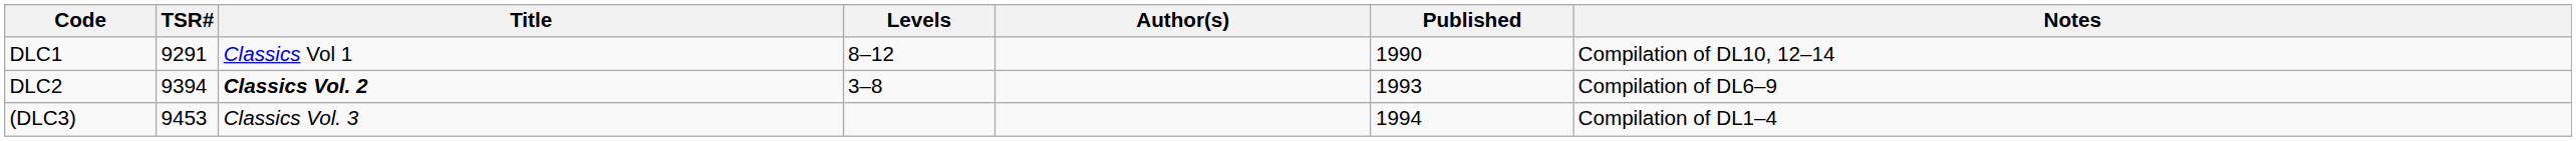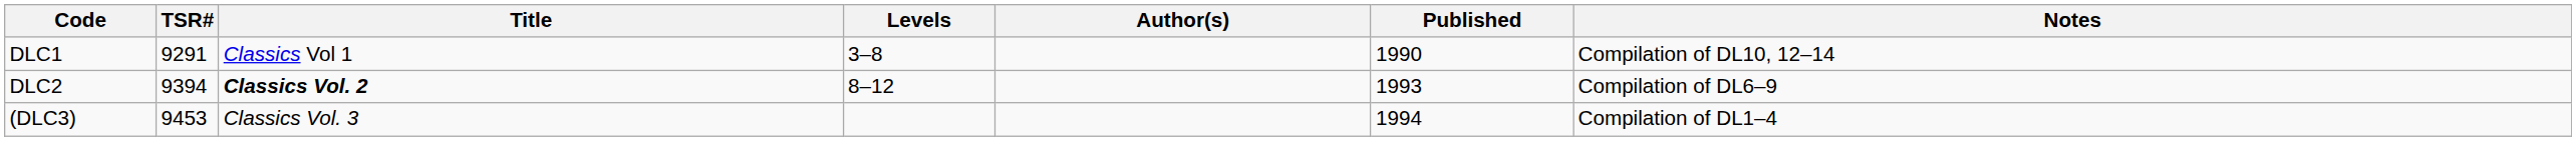 <table class="wikitable" style="width: 100%">
 <tr>
 <th scope="col" style="width: 6%;">Code</th>
 <th>TSR#</th>
 <th scope="col" style="width: 25%;">Title</th>
 <th scope="col" style="width: 6%;">Levels</th>
 <th scope="col" style="width: 15%;">Author(s)</th>
 <th scope="col" style="width: 8%;">Published</th>
 <th scope="col" style="width: 40%;">Notes</th>
 </tr>
 <tr>
 <td>DLC1</td>
 <td>9291</td>
 <td><em><a href='#'>Classics</a></em> Vol 1</td>
-<td>8–12</td>
+<td>3–8</td>
 <td> </td>
 <td>1990</td>
 <td>Compilation of DL10, 12–14</td>
 </tr>
 <tr>
 <td>DLC2</td>
 <td>9394</td>
 <td><strong><em>Classics Vol. 2</em></strong></td>
-<td>3–8</td>
+<td>8–12</td>
 <td> </td>
 <td>1993</td>
 <td>Compilation of DL6–9</td>
 </tr>
 <tr>
 <td>(DLC3)</td>
 <td>9453</td>
 <td><em>Classics Vol. 3</em></td>
 <td> </td>
 <td> </td>
 <td>1994</td>
 <td>Compilation of DL1–4</td>
 </tr>
 </table>
